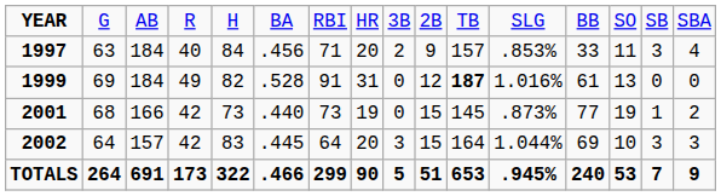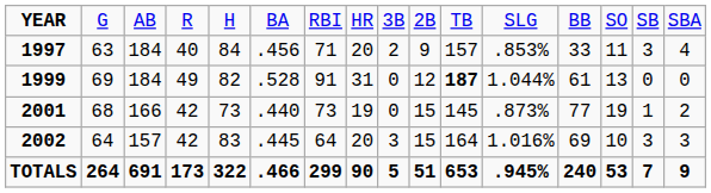 <table class="wikitable">
 <tr align=center>
 <td><strong>YEAR</strong></td>
 <td><a href='#'>G</a></td>
 <td><a href='#'>AB</a></td>
 <td><a href='#'>R</a></td>
 <td><a href='#'>H</a></td>
 <td><a href='#'>BA</a></td>
 <td><a href='#'>RBI</a></td>
 <td><a href='#'>HR</a></td>
 <td><a href='#'>3B</a></td>
 <td><a href='#'>2B</a></td>
 <td><a href='#'>TB</a></td>
 <td><a href='#'>SLG</a></td>
 <td><a href='#'>BB</a></td>
 <td><a href='#'>SO</a></td>
 <td><a href='#'>SB</a></td>
 <td><a href='#'>SBA</a></td>
 </tr>
 <tr align=center>
 <td><strong>1997</strong></td>
 <td>63</td>
 <td>184</td>
 <td>40</td>
 <td>84</td>
 <td>.456</td>
 <td>71</td>
 <td>20</td>
 <td>2</td>
 <td>9</td>
 <td>157</td>
 <td>.853%</td>
 <td>33</td>
 <td>11</td>
 <td>3</td>
 <td>4</td>
 </tr>
 <tr align=center>
 <td><strong>1999</strong></td>
 <td>69</td>
 <td>184</td>
 <td>49</td>
 <td>82</td>
 <td>.528</td>
 <td>91</td>
 <td>31</td>
 <td>0</td>
 <td>12</td>
 <td><strong>187</strong></td>
-<td>1.016%</td>
+<td>1.044%</td>
 <td>61</td>
 <td>13</td>
 <td>0</td>
 <td>0</td>
 </tr>
 <tr align=center>
 <td><strong>2001</strong></td>
 <td>68</td>
 <td>166</td>
 <td>42</td>
 <td>73</td>
 <td>.440</td>
 <td>73</td>
 <td>19</td>
 <td>0</td>
 <td>15</td>
 <td>145</td>
 <td>.873%</td>
 <td>77</td>
 <td>19</td>
 <td>1</td>
 <td>2</td>
 </tr>
 <tr align=center>
 <td><strong>2002</strong></td>
 <td>64</td>
 <td>157</td>
 <td>42</td>
 <td>83</td>
 <td>.445</td>
 <td>64</td>
 <td>20</td>
 <td>3</td>
 <td>15</td>
 <td>164</td>
-<td>1.044%</td>
+<td>1.016%</td>
 <td>69</td>
 <td>10</td>
 <td>3</td>
 <td>3</td>
 </tr>
 <tr align=center>
 <td><strong>TOTALS</strong></td>
 <td><strong>264</strong></td>
 <td><strong>691</strong></td>
 <td><strong>173</strong></td>
 <td><strong>322</strong></td>
 <td><strong>.466</strong></td>
 <td><strong>299</strong></td>
 <td><strong>90</strong></td>
 <td><strong>5</strong></td>
 <td><strong>51</strong></td>
 <td><strong>653</strong></td>
 <td><strong>.945%</strong></td>
 <td><strong>240</strong></td>
 <td><strong>53</strong></td>
 <td><strong>7</strong></td>
 <td><strong>9</strong></td>
 </tr>
 </table>
